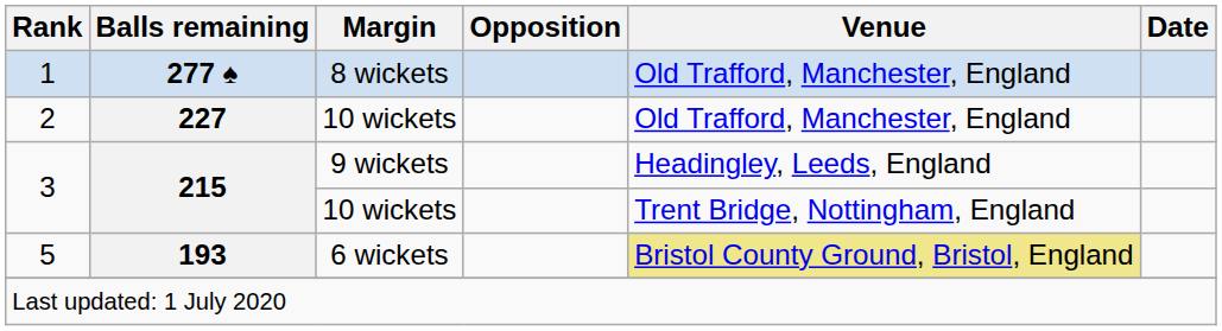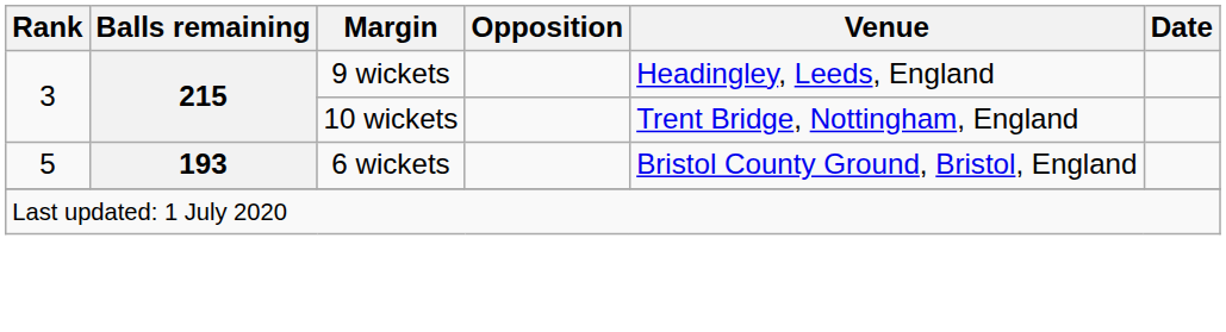 <table class="wikitable plainrowheaders sortable">
 <tr>
 <th scope=col>Rank</th>
 <th scope=col>Balls remaining</th>
 <th scope=col>Margin</th>
 <th scope=col>Opposition</th>
 <th scope=col>Venue</th>
 <th scope=col>Date</th>
-</tr>
-<tr bgcolor=#cee0f2>
-<td align=center>1</td>
-<th scope=row style="background:#cee0f2;text-align:center;">277 ♠</th>
-<td scope=row style=text-align:center;>8 wickets</td>
-<td></td>
-<td><a href='#'>Old Trafford</a>, <a href='#'>Manchester</a>, England</td>
-<td> </td>
-</tr>
-<tr>
-<td align=center>2</td>
-<th scope=row style=text-align:center;>227</th>
-<td scope=row style=text-align:center;>10 wickets</td>
-<td></td>
-<td><a href='#'>Old Trafford</a>, <a href='#'>Manchester</a>, England</td>
-<td></td>
 </tr>
 <tr>
 <td align=center rowspan=2>3</td>
 <th scope=row style=text-align:center; rowspan=2>215</th>
 <td scope=row style=text-align:center;>9 wickets</td>
 <td></td>
 <td><a href='#'>Headingley</a>, <a href='#'>Leeds</a>, England</td>
 <td> </td>
 </tr>
 <tr>
 <td scope=row style=text-align:center;>10 wickets</td>
 <td></td>
 <td><a href='#'>Trent Bridge</a>, <a href='#'>Nottingham</a>, England</td>
 <td></td>
 </tr>
 <tr>
 <td align=center>5</td>
 <th scope=row style=text-align:center;>193</th>
 <td scope=row style=text-align:center;>6 wickets</td>
 <td></td>
-<td style="background: khaki;"><a href='#'>Bristol County Ground</a>, <a href='#'>Bristol</a>, England</td>
+<td><a href='#'>Bristol County Ground</a>, <a href='#'>Bristol</a>, England</td>
 <td></td>
 </tr>
 <tr>
 </tr>
 <tr class=sortbottom>
 <td colspan=6><small>Last updated: 1 July 2020</small></td>
 </tr>
 </table>
